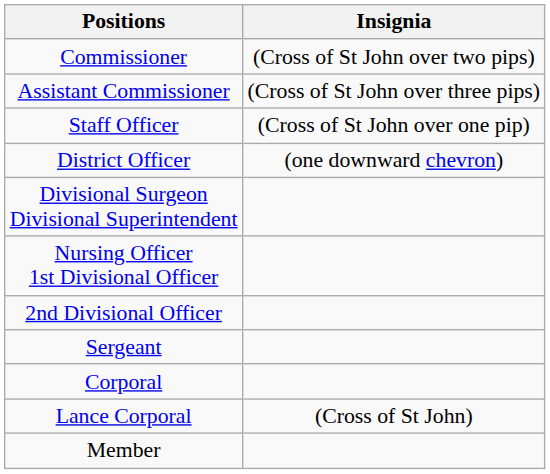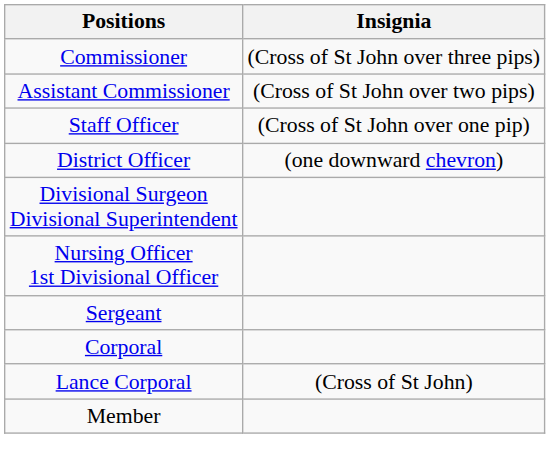 <table class="wikitable">
 <tr>
 <th>Positions</th>
 <th>Insignia</th>
 </tr>
 <tr align="center">
 <td><a href='#'>Commissioner</a></td>
-<td>(Cross of St John over two pips)</td>
+<td>(Cross of St John over three pips)</td>
 </tr>
 <tr align="center">
 <td><a href='#'>Assistant Commissioner</a></td>
-<td>(Cross of St John over three pips)</td>
+<td>(Cross of St John over two pips)</td>
 </tr>
 <tr align="center">
 <td><a href='#'>Staff Officer</a></td>
 <td>(Cross of St John over one pip)</td>
 </tr>
 <tr align="center">
 <td><a href='#'>District Officer</a></td>
 <td>(one downward <a href='#'>chevron</a>)</td>
 </tr>
 <tr align="center">
 <td><a href='#'>Divisional Surgeon</a><br><a href='#'>Divisional Superintendent</a></td>
 <td></td>
 </tr>
 <tr align="center">
 <td><a href='#'>Nursing Officer</a><br><a href='#'>1st Divisional Officer</a></td>
-<td></td>
-</tr>
-<tr align="center">
-<td><a href='#'>2nd Divisional Officer</a></td>
 <td></td>
 </tr>
 <tr align="center">
 <td><a href='#'>Sergeant</a></td>
 <td></td>
 </tr>
 <tr align="center">
 <td><a href='#'>Corporal</a></td>
 <td></td>
 </tr>
 <tr align="center">
 <td><a href='#'>Lance Corporal</a></td>
 <td>(Cross of St John)</td>
 </tr>
 <tr align="center">
 <td>Member</td>
 <td></td>
 </tr>
 </table>
